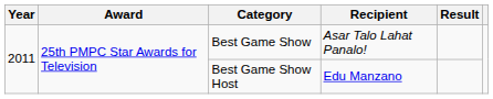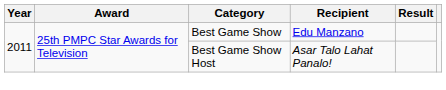 <table class="wikitable">
 <tr>
 <th>Year</th>
 <th>Award</th>
 <th>Category</th>
 <th>Recipient</th>
 <th>Result</th>
 <th></th>
 </tr>
 <tr>
 <td rowspan=2>2011</td>
 <td rowspan=2><a href='#'>25th PMPC Star Awards for Television</a></td>
 <td>Best Game Show</td>
-<td><em>Asar Talo Lahat Panalo!</em></td>
+<td><a href='#'>Edu Manzano</a></td>
 <td></td>
 <td rowspan=2></td>
 </tr>
 <tr>
 <td>Best Game Show Host</td>
-<td><a href='#'>Edu Manzano</a></td>
+<td><em>Asar Talo Lahat Panalo!</em></td>
 <td></td>
 </tr>
 </table>
